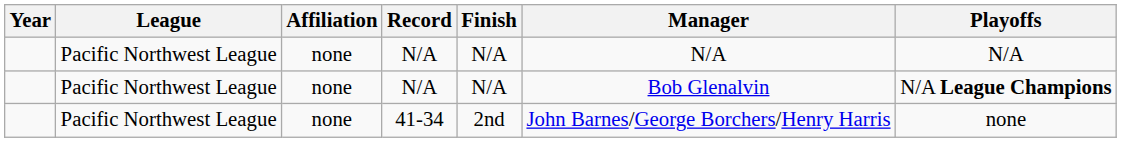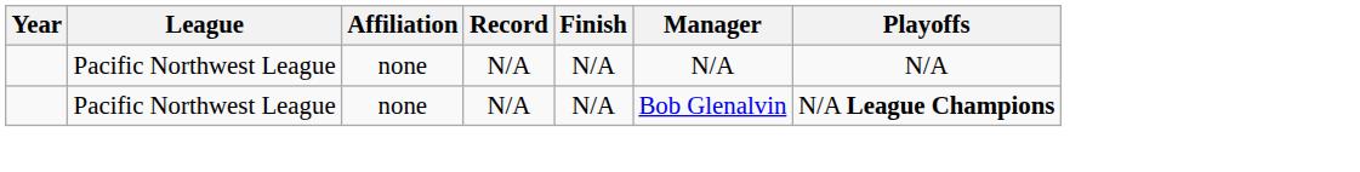 <table class="wikitable" style="text-align:center">
 <tr>
 <th>Year</th>
 <th>League</th>
 <th>Affiliation</th>
 <th>Record</th>
 <th>Finish</th>
 <th>Manager</th>
 <th>Playoffs</th>
 </tr>
 <tr>
 <td></td>
 <td>Pacific Northwest League</td>
 <td>none</td>
 <td>N/A</td>
 <td>N/A</td>
 <td>N/A</td>
 <td>N/A</td>
 </tr>
 <tr>
 <td></td>
 <td>Pacific Northwest League</td>
 <td>none</td>
 <td>N/A</td>
 <td>N/A</td>
 <td><a href='#'>Bob Glenalvin</a></td>
 <td>N/A <strong>League Champions</strong></td>
 </tr>
-<tr>
-<td></td>
-<td>Pacific Northwest League</td>
-<td>none</td>
-<td>41-34</td>
-<td>2nd</td>
-<td><a href='#'>John Barnes</a>/<a href='#'>George Borchers</a>/<a href='#'>Henry Harris</a></td>
-<td>none</td>
-</tr>
 </table>
